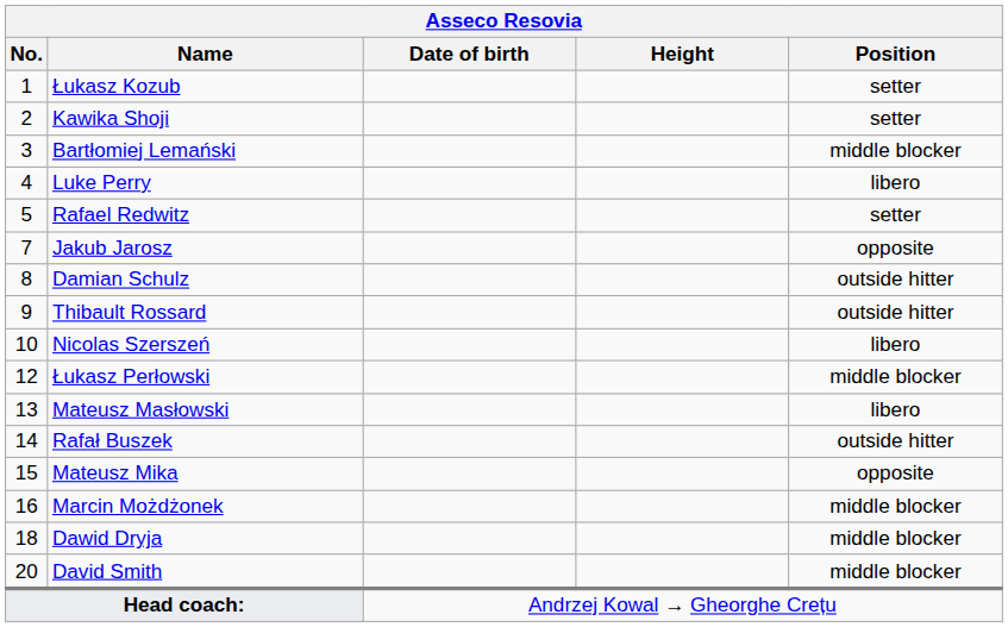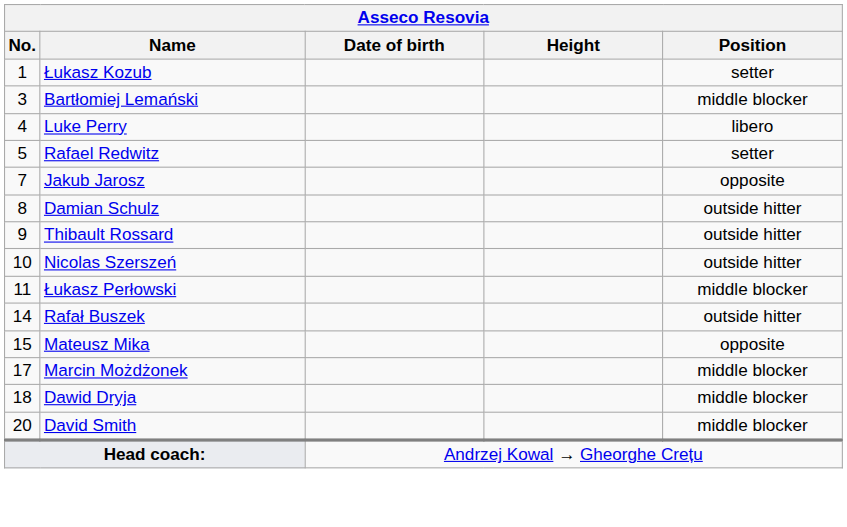 <table class="wikitable collapsible collapsed" style="font-size:100%; text-align:center">
 <tr>
 <th colspan=5 style="width:30em"><a href='#'>Asseco Resovia</a></th>
 </tr>
 <tr>
 <th>No.</th>
 <th style="width:15em">Name</th>
 <th style="width:10em">Date of birth</th>
 <th style="width:10em">Height</th>
 <th style="width:10em">Position</th>
 </tr>
 <tr>
 <td>1</td>
 <td align=left> <a href='#'>Łukasz Kozub</a></td>
-<td align=right></td>
-<td></td>
-<td>setter</td>
-</tr>
-<tr>
-<td>2</td>
-<td align=left> <a href='#'>Kawika Shoji</a></td>
 <td align=right></td>
 <td></td>
 <td>setter</td>
 </tr>
 <tr>
 <td>3</td>
 <td align=left> <a href='#'>Bartłomiej Lemański</a></td>
 <td align=right></td>
 <td></td>
 <td>middle blocker</td>
 </tr>
 <tr>
 <td>4</td>
 <td align=left> <a href='#'>Luke Perry</a></td>
 <td align=right></td>
 <td></td>
 <td>libero</td>
 </tr>
 <tr>
 <td>5</td>
 <td align=left> <a href='#'>Rafael Redwitz</a></td>
 <td align=right></td>
 <td></td>
 <td>setter</td>
 </tr>
 <tr>
 <td>7</td>
 <td align=left> <a href='#'>Jakub Jarosz</a></td>
 <td align=right></td>
 <td></td>
 <td>opposite</td>
 </tr>
 <tr>
 <td>8</td>
 <td align=left> <a href='#'>Damian Schulz</a></td>
 <td align=right></td>
 <td></td>
 <td>outside hitter</td>
 </tr>
 <tr>
 <td>9</td>
 <td align=left> <a href='#'>Thibault Rossard</a></td>
 <td align=right></td>
 <td></td>
 <td>outside hitter</td>
 </tr>
 <tr>
 <td>10</td>
 <td align=left> <a href='#'>Nicolas Szerszeń</a></td>
 <td align=right></td>
 <td></td>
-<td>libero</td>
+<td>outside hitter</td>
 </tr>
 <tr>
-<td>12</td>
+<td>11</td>
 <td align=left> <a href='#'>Łukasz Perłowski</a></td>
 <td align=right></td>
 <td></td>
 <td>middle blocker</td>
-</tr>
-<tr>
-<td>13</td>
-<td align=left> <a href='#'>Mateusz Masłowski</a></td>
-<td align=right></td>
-<td></td>
-<td>libero</td>
 </tr>
 <tr>
 <td>14</td>
 <td align=left> <a href='#'>Rafał Buszek</a></td>
 <td align=right></td>
 <td></td>
 <td>outside hitter</td>
 </tr>
 <tr>
 <td>15</td>
 <td align=left> <a href='#'>Mateusz Mika</a></td>
 <td align=right></td>
 <td></td>
 <td>opposite</td>
 </tr>
 <tr>
-<td>16</td>
+<td>17</td>
 <td align=left> <a href='#'>Marcin Możdżonek</a></td>
 <td align=right></td>
 <td></td>
 <td>middle blocker</td>
 </tr>
 <tr>
 <td>18</td>
 <td align=left> <a href='#'>Dawid Dryja</a></td>
 <td align=right></td>
 <td></td>
 <td>middle blocker</td>
 </tr>
 <tr>
 <td>20</td>
 <td align=left> <a href='#'>David Smith</a></td>
 <td align=right></td>
 <td></td>
 <td>middle blocker</td>
 </tr>
 <tr style="border-top: 3px solid grey">
 <td colspan=2 style="background:#EAECF0"><strong>Head coach:</strong></td>
 <td colspan=3> <a href='#'>Andrzej Kowal</a> →  <a href='#'>Gheorghe Crețu</a></td>
 </tr>
 </table>
